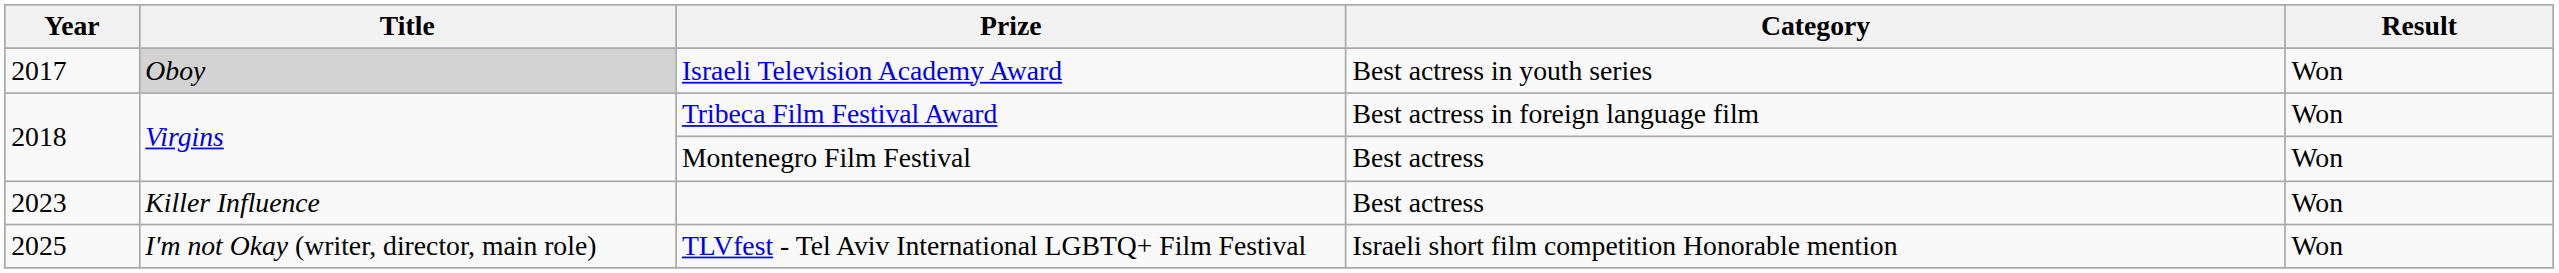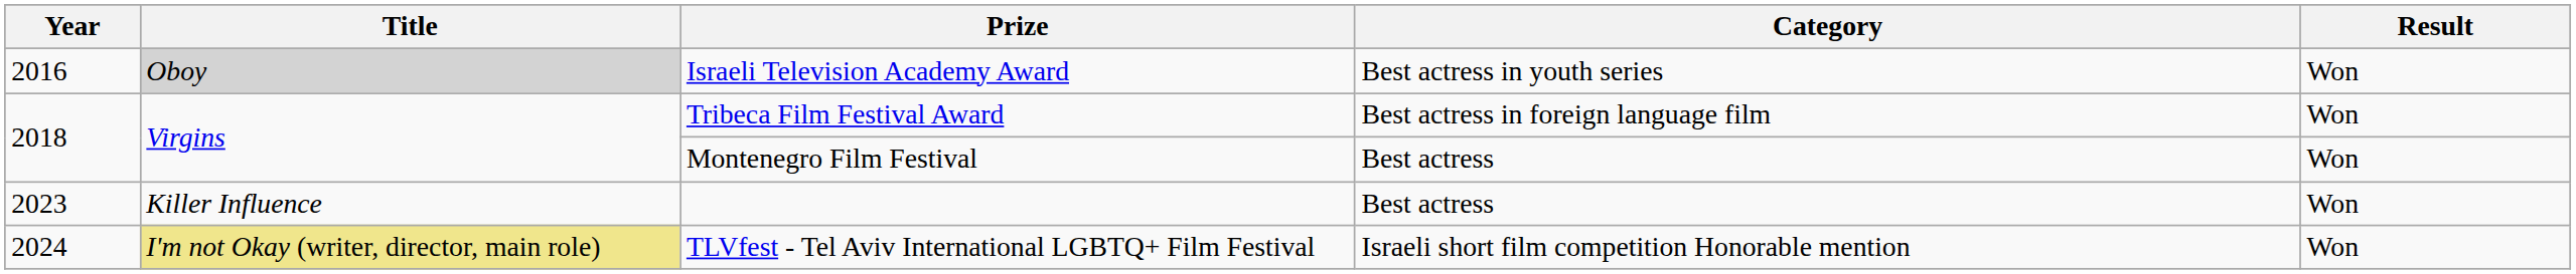 <table class="wikitable">
 <tr>
 <th width="5%">Year</th>
 <th style="width:20%;">Title</th>
 <th style="width:25%;">Prize</th>
 <th style="width:35%;">Category</th>
 <th style="width:10%;">Result</th>
 </tr>
 <tr>
-<td>2017</td>
+<td>2016</td>
 <td style="background: lightgrey;"><em>Oboy</em></td>
 <td><a href='#'>Israeli Television Academy Award</a></td>
 <td>Best actress in youth series</td>
 <td>Won</td>
 </tr>
 <tr>
 <td rowspan="2">2018</td>
 <td rowspan="2"><a href='#'><em>Virgins</em></a></td>
 <td><a href='#'>Tribeca Film Festival Award</a></td>
 <td Meilleure actrice dans un film étranger>Best actress in foreign language film</td>
 <td>Won</td>
 </tr>
 <tr>
 <td>Montenegro Film Festival</td>
 <td>Best actress</td>
 <td>Won</td>
 </tr>
 <tr>
 <td>2023</td>
 <td><em>Killer Influence</em></td>
 <td></td>
 <td>Best actress</td>
 <td>Won</td>
 </tr>
 <tr>
-<td>2025</td>
-<td><em>I'm not Okay</em> (writer, director, main role)</td>
+<td>2024</td>
+<td style="background: khaki;"><em>I'm not Okay</em> (writer, director, main role)</td>
 <td><a href='#'>TLVfest</a> - Tel Aviv International LGBTQ+ Film Festival</td>
 <td>Israeli short film competition Honorable mention</td>
 <td>Won</td>
 </tr>
 </table>
